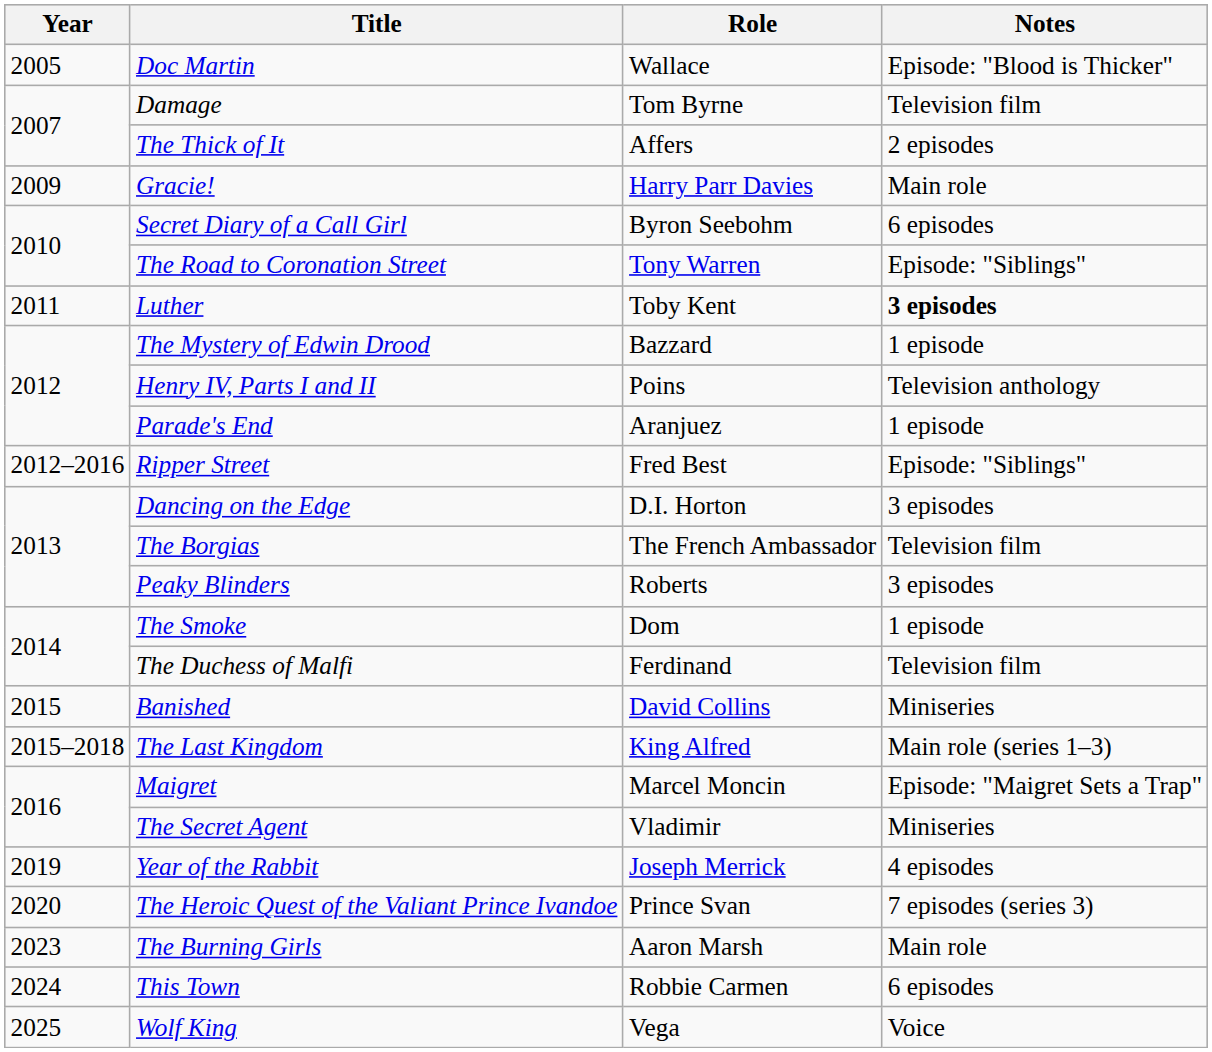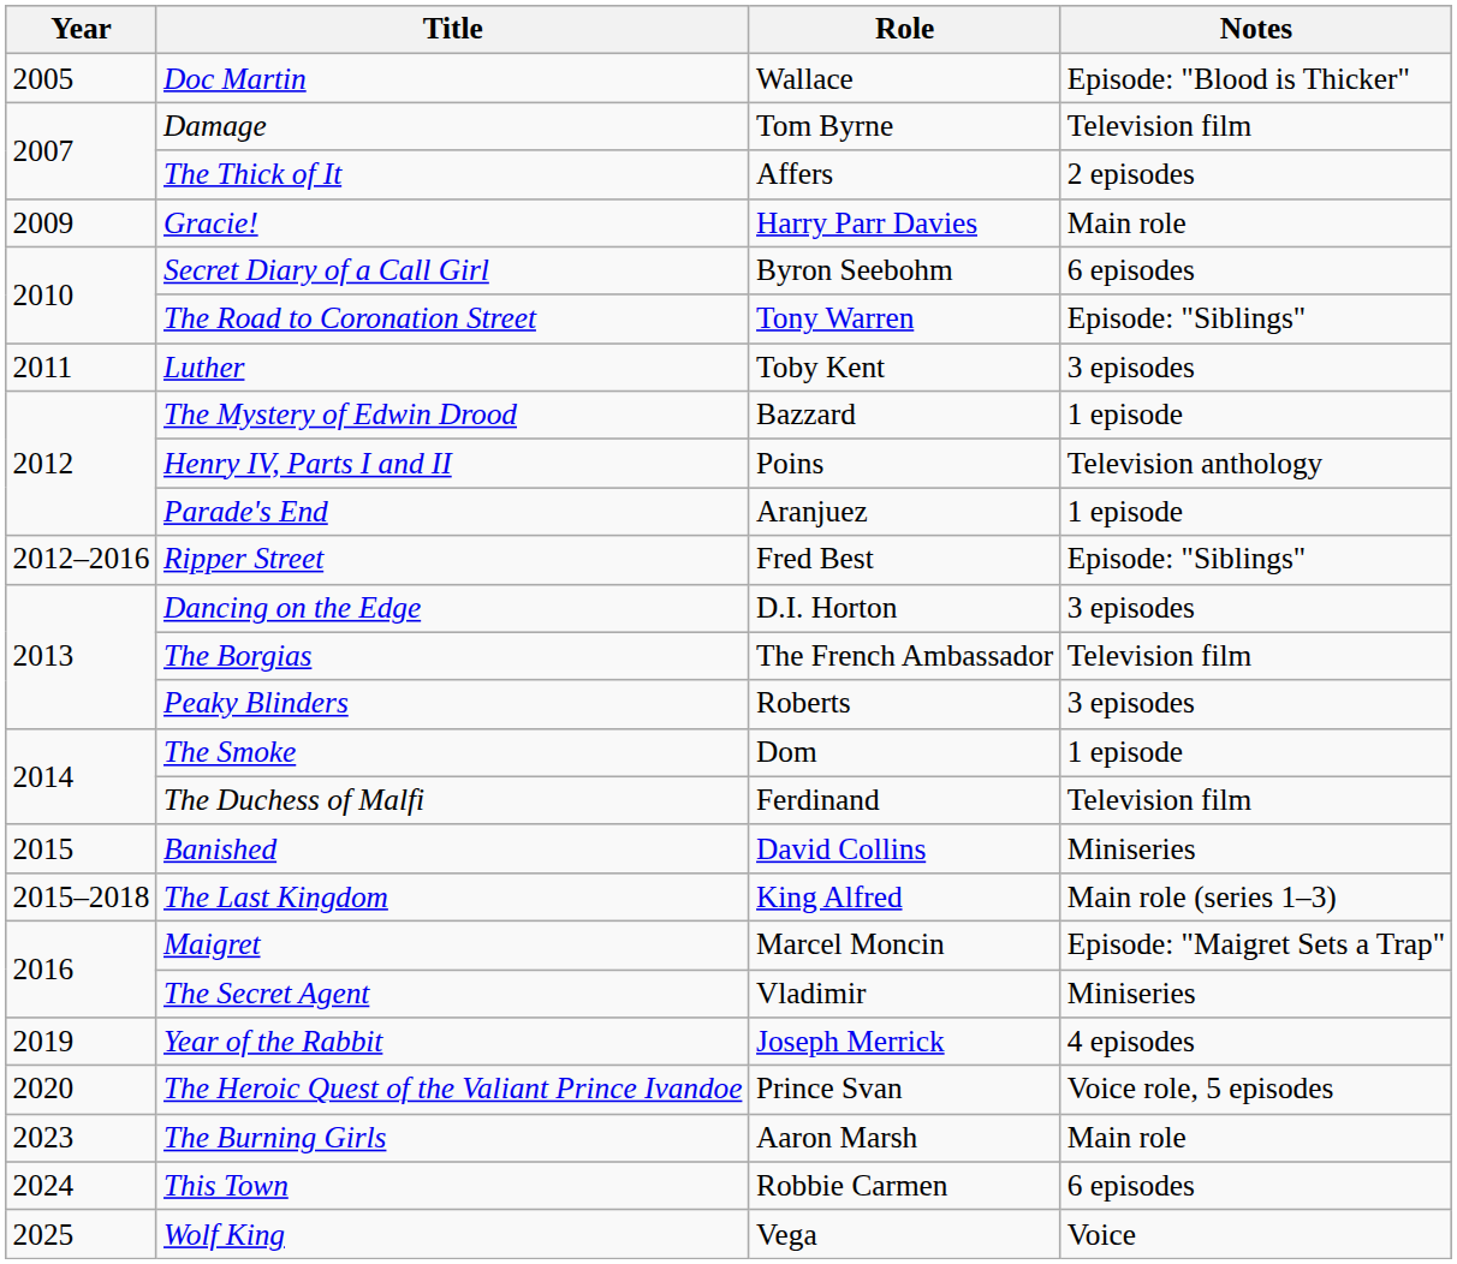 <table class="wikitable sortable">
 <tr>
 <th>Year</th>
 <th>Title</th>
 <th>Role</th>
 <th class="unsortable">Notes</th>
 </tr>
 <tr>
 <td>2005</td>
 <td><em><a href='#'>Doc Martin</a></em></td>
 <td>Wallace</td>
 <td>Episode: "Blood is Thicker"</td>
 </tr>
 <tr>
 <td rowspan="2">2007</td>
 <td><em>Damage</em></td>
 <td>Tom Byrne</td>
 <td>Television film</td>
 </tr>
 <tr>
 <td><em><a href='#'>The Thick of It</a></em></td>
 <td>Affers</td>
 <td>2 episodes</td>
 </tr>
 <tr>
 <td>2009</td>
 <td><em><a href='#'>Gracie!</a></em></td>
 <td><a href='#'>Harry Parr Davies</a></td>
 <td>Main role</td>
 </tr>
 <tr>
 <td rowspan="2">2010</td>
 <td><em><a href='#'>Secret Diary of a Call Girl</a></em></td>
 <td>Byron Seebohm</td>
 <td>6 episodes</td>
 </tr>
 <tr>
 <td><em><a href='#'>The Road to Coronation Street</a></em></td>
 <td><a href='#'>Tony Warren</a></td>
 <td>Episode: "Siblings"</td>
 </tr>
 <tr>
 <td>2011</td>
 <td><em><a href='#'>Luther</a></em></td>
 <td>Toby Kent</td>
-<td><strong>3 episodes</strong></td>
+<td>3 episodes</td>
 </tr>
 <tr>
 <td rowspan="3">2012</td>
 <td><em><a href='#'>The Mystery of Edwin Drood</a></em></td>
 <td>Bazzard</td>
 <td>1 episode</td>
 </tr>
 <tr>
 <td><em><a href='#'>Henry IV, Parts I and II</a></em></td>
 <td>Poins</td>
 <td>Television anthology</td>
 </tr>
 <tr>
 <td><em><a href='#'>Parade's End</a></em></td>
 <td>Aranjuez</td>
 <td>1 episode</td>
 </tr>
 <tr>
 <td>2012–2016</td>
 <td><em><a href='#'>Ripper Street</a></em></td>
 <td>Fred Best</td>
 <td>Episode: "Siblings"</td>
 </tr>
 <tr>
 <td rowspan="3">2013</td>
 <td><em><a href='#'>Dancing on the Edge</a></em></td>
 <td>D.I. Horton</td>
 <td>3 episodes</td>
 </tr>
 <tr>
 <td><em><a href='#'>The Borgias</a></em></td>
 <td>The French Ambassador</td>
 <td>Television film</td>
 </tr>
 <tr>
 <td><em><a href='#'>Peaky Blinders</a></em></td>
 <td>Roberts</td>
 <td>3 episodes</td>
 </tr>
 <tr>
 <td rowspan="2">2014</td>
 <td><em><a href='#'>The Smoke</a></em></td>
 <td>Dom</td>
 <td>1 episode</td>
 </tr>
 <tr>
 <td><em>The Duchess of Malfi</em></td>
 <td>Ferdinand</td>
 <td>Television film</td>
 </tr>
 <tr>
 <td>2015</td>
 <td><em><a href='#'>Banished</a></em></td>
 <td><a href='#'>David Collins</a></td>
 <td>Miniseries</td>
 </tr>
 <tr>
 <td>2015–2018</td>
 <td><em><a href='#'>The Last Kingdom</a></em></td>
 <td><a href='#'>King Alfred</a></td>
 <td>Main role (series 1–3)</td>
 </tr>
 <tr>
 <td rowspan="2">2016</td>
 <td><em><a href='#'>Maigret</a></em></td>
 <td>Marcel Moncin</td>
 <td>Episode: "Maigret Sets a Trap"</td>
 </tr>
 <tr>
 <td><em><a href='#'>The Secret Agent</a></em></td>
 <td>Vladimir</td>
 <td>Miniseries</td>
 </tr>
 <tr>
 <td>2019</td>
 <td><em><a href='#'>Year of the Rabbit</a></em></td>
 <td><a href='#'>Joseph Merrick</a></td>
 <td>4 episodes</td>
 </tr>
 <tr>
 <td>2020</td>
 <td><em><a href='#'>The Heroic Quest of the Valiant Prince Ivandoe</a></em></td>
 <td>Prince Svan</td>
-<td>7 episodes (series 3)</td>
+<td>Voice role, 5 episodes</td>
 </tr>
 <tr>
 <td>2023</td>
 <td><em><a href='#'>The Burning Girls</a></em></td>
 <td>Aaron Marsh</td>
 <td>Main role</td>
 </tr>
 <tr>
 <td>2024</td>
 <td><em><a href='#'>This Town</a></em></td>
 <td>Robbie Carmen</td>
 <td>6 episodes</td>
 </tr>
 <tr>
 <td>2025</td>
 <td><em><a href='#'>Wolf King</a></em></td>
 <td>Vega</td>
 <td>Voice</td>
 </tr>
 </table>
